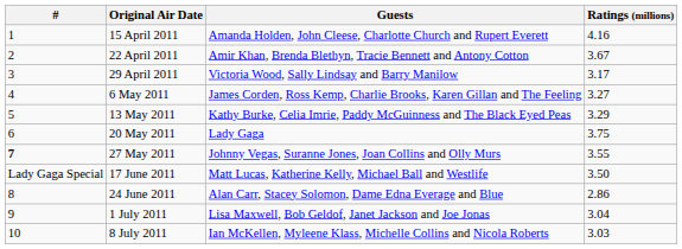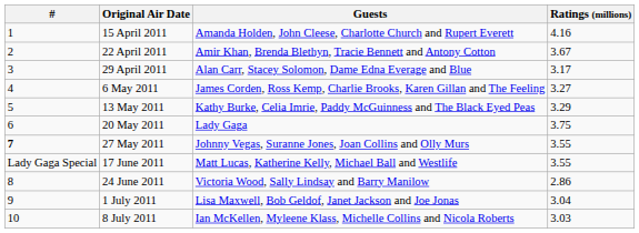 <table class="wikitable">
 <tr>
 <th>#</th>
 <th>Original Air Date</th>
 <th>Guests</th>
 <th>Ratings <small>(millions)</small></th>
 </tr>
 <tr>
 <td>1</td>
 <td>15 April 2011</td>
 <td><a href='#'>Amanda Holden</a>, <a href='#'>John Cleese</a>, <a href='#'>Charlotte Church</a> and <a href='#'>Rupert Everett</a></td>
 <td>4.16</td>
 </tr>
 <tr>
 <td>2</td>
 <td>22 April 2011</td>
 <td><a href='#'>Amir Khan</a>, <a href='#'>Brenda Blethyn</a>, <a href='#'>Tracie Bennett</a> and <a href='#'>Antony Cotton</a></td>
 <td>3.67</td>
 </tr>
 <tr>
 <td>3</td>
 <td>29 April 2011</td>
-<td><a href='#'>Victoria Wood</a>, <a href='#'>Sally Lindsay</a> and <a href='#'>Barry Manilow</a></td>
+<td><a href='#'>Alan Carr</a>, <a href='#'>Stacey Solomon</a>, <a href='#'>Dame Edna Everage</a> and <a href='#'>Blue</a></td>
 <td>3.17</td>
 </tr>
 <tr>
 <td>4</td>
 <td>6 May 2011</td>
 <td><a href='#'>James Corden</a>, <a href='#'>Ross Kemp</a>, <a href='#'>Charlie Brooks</a>, <a href='#'>Karen Gillan</a> and <a href='#'>The Feeling</a></td>
 <td>3.27</td>
 </tr>
 <tr>
 <td>5</td>
 <td>13 May 2011</td>
 <td><a href='#'>Kathy Burke</a>, <a href='#'>Celia Imrie</a>, <a href='#'>Paddy McGuinness</a> and <a href='#'>The Black Eyed Peas</a></td>
 <td>3.29</td>
 </tr>
 <tr>
 <td>6</td>
 <td>20 May 2011</td>
 <td><a href='#'>Lady Gaga</a></td>
 <td>3.75</td>
 </tr>
 <tr>
 <td><strong>7</strong></td>
 <td>27 May 2011</td>
 <td><a href='#'>Johnny Vegas</a>, <a href='#'>Suranne Jones</a>, <a href='#'>Joan Collins</a> and <a href='#'>Olly Murs</a></td>
 <td>3.55</td>
 </tr>
 <tr>
 <td>Lady Gaga Special</td>
 <td>17 June 2011</td>
 <td><a href='#'>Matt Lucas</a>, <a href='#'>Katherine Kelly</a>, <a href='#'>Michael Ball</a> and <a href='#'>Westlife</a></td>
-<td>3.50</td>
+<td>3.55</td>
 </tr>
 <tr>
 <td>8</td>
 <td>24 June 2011</td>
-<td><a href='#'>Alan Carr</a>, <a href='#'>Stacey Solomon</a>, <a href='#'>Dame Edna Everage</a> and <a href='#'>Blue</a></td>
+<td><a href='#'>Victoria Wood</a>, <a href='#'>Sally Lindsay</a> and <a href='#'>Barry Manilow</a></td>
 <td>2.86</td>
 </tr>
 <tr>
 <td>9</td>
 <td>1 July 2011</td>
 <td><a href='#'>Lisa Maxwell</a>, <a href='#'>Bob Geldof</a>, <a href='#'>Janet Jackson</a> and <a href='#'>Joe Jonas</a></td>
 <td>3.04</td>
 </tr>
 <tr>
 <td>10</td>
 <td>8 July 2011</td>
 <td><a href='#'>Ian McKellen</a>, <a href='#'>Myleene Klass</a>, <a href='#'>Michelle Collins</a> and <a href='#'>Nicola Roberts</a></td>
 <td>3.03</td>
 </tr>
 </table>
